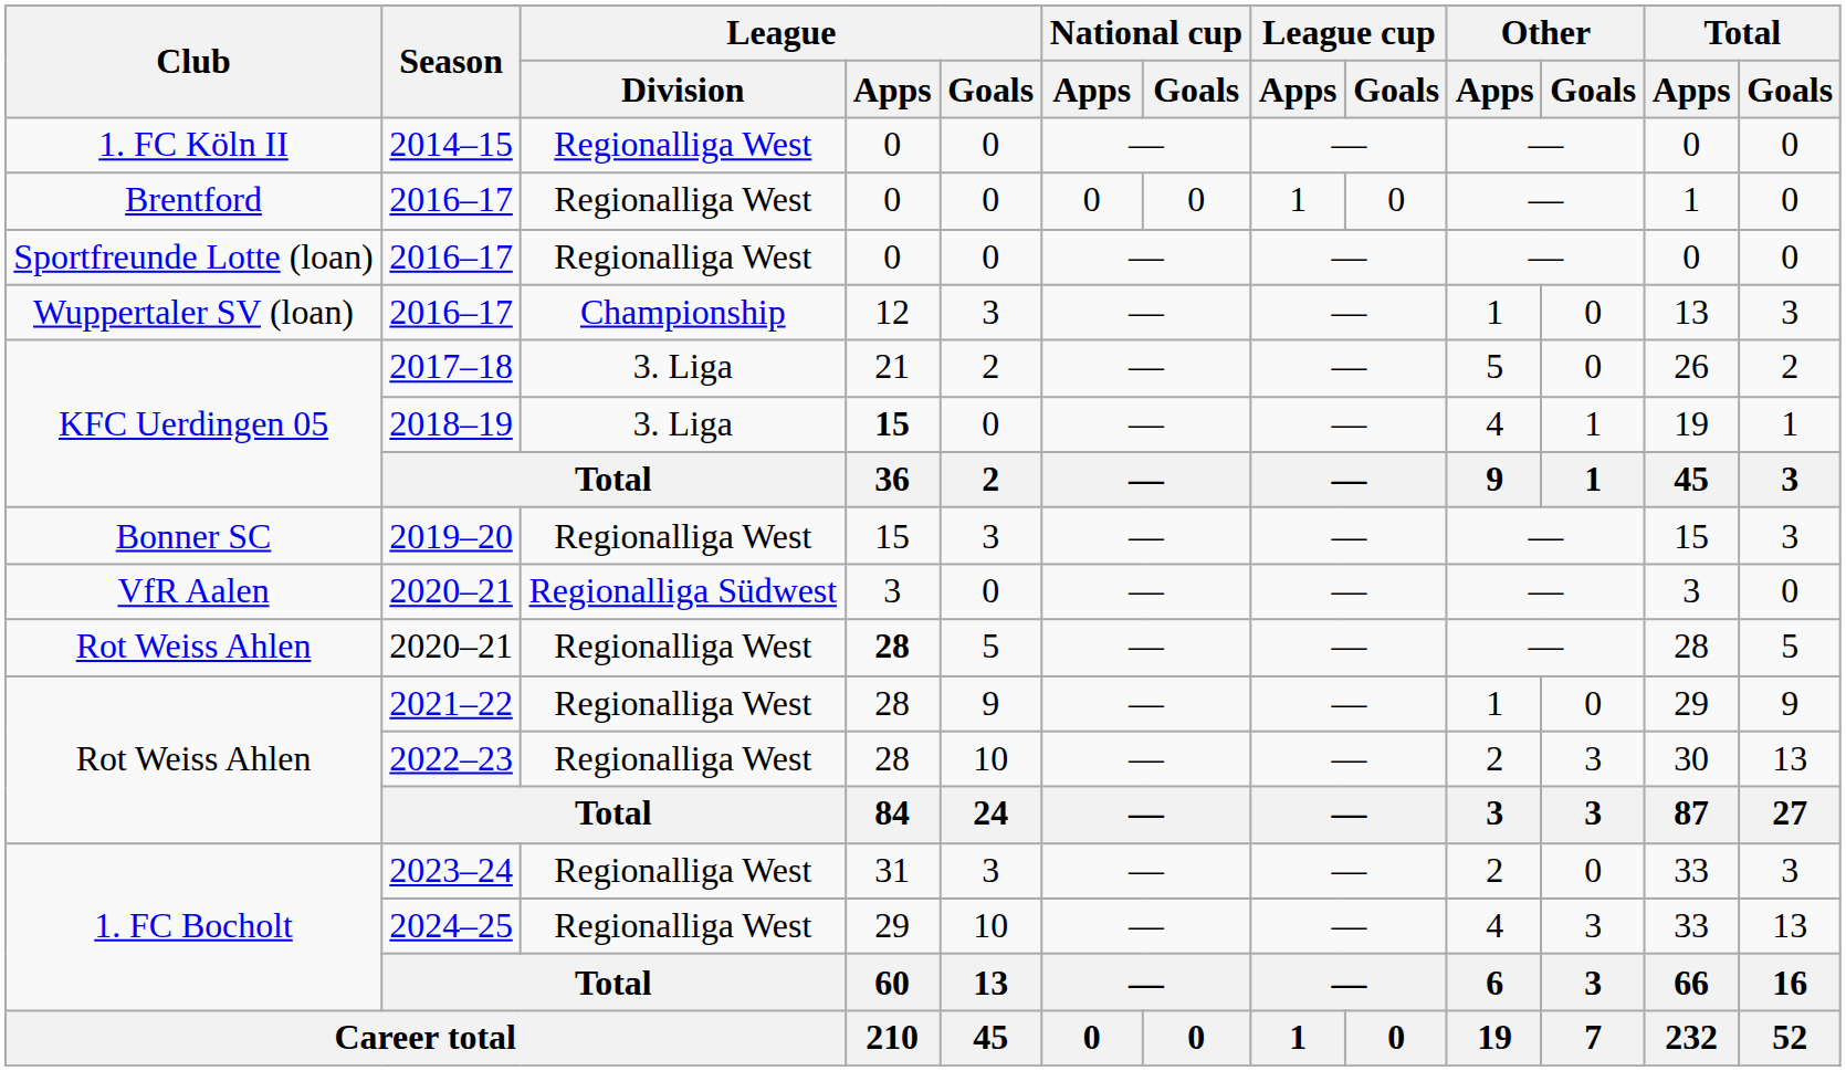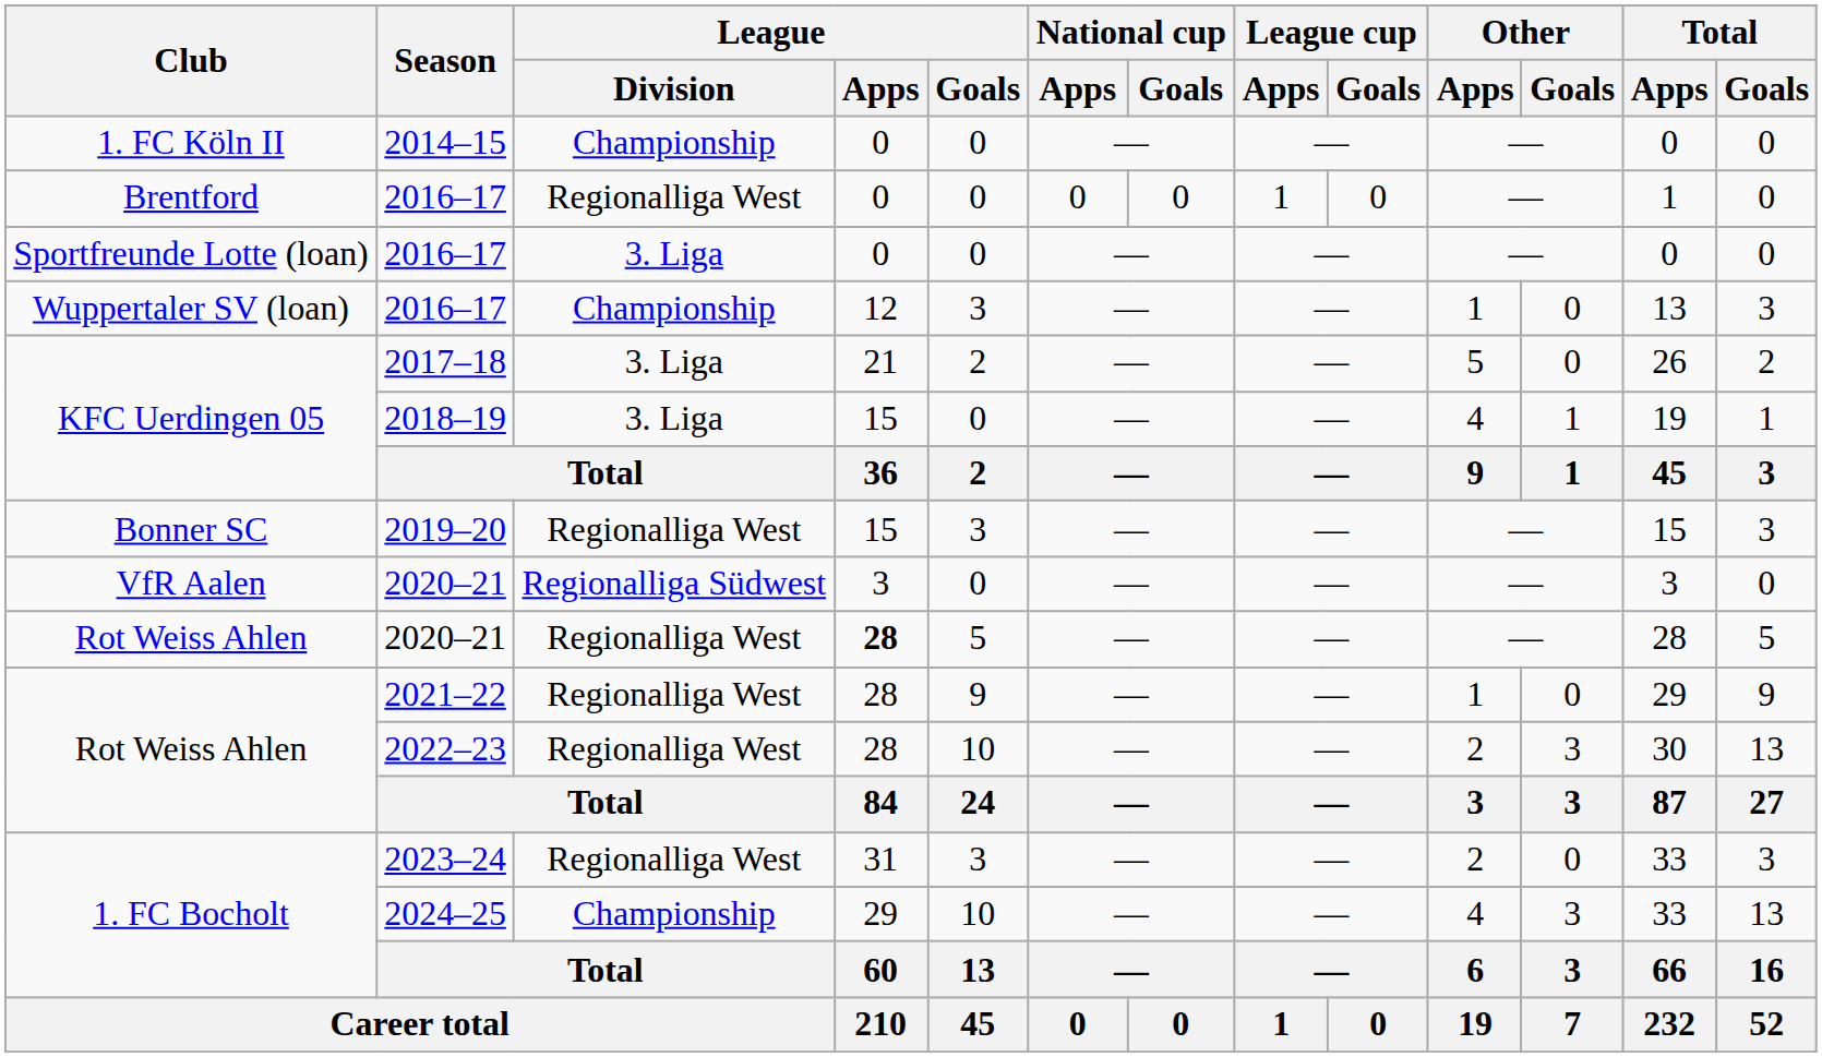 <table class="wikitable" style="text-align: center;">
 <tr>
 <th rowspan="2">Club</th>
 <th rowspan="2">Season</th>
 <th colspan="3">League</th>
 <th colspan="2">National cup</th>
 <th colspan="2">League cup</th>
 <th colspan="2">Other</th>
 <th colspan="2">Total</th>
 </tr>
 <tr>
 <th>Division</th>
 <th>Apps</th>
 <th>Goals</th>
 <th>Apps</th>
 <th>Goals</th>
 <th>Apps</th>
 <th>Goals</th>
 <th>Apps</th>
 <th>Goals</th>
 <th>Apps</th>
 <th>Goals</th>
 </tr>
 <tr>
 <td><a href='#'>1. FC Köln II</a></td>
 <td><a href='#'>2014–15</a></td>
-<td><a href='#'>Regionalliga West</a></td>
+<td><a href='#'>Championship</a></td>
 <td>0</td>
 <td>0</td>
 <td colspan="2">—</td>
 <td colspan="2">—</td>
 <td colspan="2">—</td>
 <td>0</td>
 <td>0</td>
 </tr>
 <tr>
 <td><a href='#'>Brentford</a></td>
 <td><a href='#'>2016–17</a></td>
 <td>Regionalliga West</td>
 <td>0</td>
 <td>0</td>
 <td>0</td>
 <td>0</td>
 <td>1</td>
 <td>0</td>
 <td colspan="2">—</td>
 <td>1</td>
 <td>0</td>
 </tr>
 <tr>
 <td><a href='#'>Sportfreunde Lotte</a> (loan)</td>
 <td><a href='#'>2016–17</a></td>
-<td>Regionalliga West</td>
+<td><a href='#'>3. Liga</a></td>
 <td>0</td>
 <td>0</td>
 <td colspan="2">—</td>
 <td colspan="2">—</td>
 <td colspan="2">—</td>
 <td>0</td>
 <td>0</td>
 </tr>
 <tr>
 <td><a href='#'>Wuppertaler SV</a> (loan)</td>
 <td><a href='#'>2016–17</a></td>
 <td><a href='#'>Championship</a></td>
 <td>12</td>
 <td>3</td>
 <td colspan="2">—</td>
 <td colspan="2">—</td>
 <td>1</td>
 <td>0</td>
 <td>13</td>
 <td>3</td>
 </tr>
 <tr>
 <td rowspan="3"><a href='#'>KFC Uerdingen 05</a></td>
 <td><a href='#'>2017–18</a></td>
 <td>3. Liga</td>
 <td>21</td>
 <td>2</td>
 <td colspan="2">—</td>
 <td colspan="2">—</td>
 <td>5</td>
 <td>0</td>
 <td>26</td>
 <td>2</td>
 </tr>
 <tr>
 <td><a href='#'>2018–19</a></td>
 <td>3. Liga</td>
-<td><strong>15</strong></td>
+<td>15</td>
 <td>0</td>
 <td colspan="2">—</td>
 <td colspan="2">—</td>
 <td>4</td>
 <td>1</td>
 <td>19</td>
 <td>1</td>
 </tr>
 <tr>
 <th colspan="2">Total</th>
 <th>36</th>
 <th>2</th>
 <th colspan="2">—</th>
 <th colspan="2">—</th>
 <th>9</th>
 <th>1</th>
 <th>45</th>
 <th>3</th>
 </tr>
 <tr>
 <td><a href='#'>Bonner SC</a></td>
 <td><a href='#'>2019–20</a></td>
 <td>Regionalliga West</td>
 <td>15</td>
 <td>3</td>
 <td colspan="2">—</td>
 <td colspan="2">—</td>
 <td colspan="2">—</td>
 <td>15</td>
 <td>3</td>
 </tr>
 <tr>
 <td><a href='#'>VfR Aalen</a></td>
 <td><a href='#'>2020–21</a></td>
 <td><a href='#'>Regionalliga Südwest</a></td>
 <td>3</td>
 <td>0</td>
 <td colspan="2">—</td>
 <td colspan="2">—</td>
 <td colspan="2">—</td>
 <td>3</td>
 <td>0</td>
 </tr>
 <tr>
 <td><a href='#'>Rot Weiss Ahlen</a></td>
 <td>2020–21</td>
 <td>Regionalliga West</td>
 <td><strong>28</strong></td>
 <td>5</td>
 <td colspan="2">—</td>
 <td colspan="2">—</td>
 <td colspan="2">—</td>
 <td>28</td>
 <td>5</td>
 </tr>
 <tr>
 <td rowspan="3">Rot Weiss Ahlen</td>
 <td><a href='#'>2021–22</a></td>
 <td>Regionalliga West</td>
 <td>28</td>
 <td>9</td>
 <td colspan="2">—</td>
 <td colspan="2">—</td>
 <td>1</td>
 <td>0</td>
 <td>29</td>
 <td>9</td>
 </tr>
 <tr>
 <td><a href='#'>2022–23</a></td>
 <td>Regionalliga West</td>
 <td>28</td>
 <td>10</td>
 <td colspan="2">—</td>
 <td colspan="2">—</td>
 <td>2</td>
 <td>3</td>
 <td>30</td>
 <td>13</td>
 </tr>
 <tr>
 <th colspan="2">Total</th>
 <th>84</th>
 <th>24</th>
 <th colspan="2">—</th>
 <th colspan="2">—</th>
 <th>3</th>
 <th>3</th>
 <th>87</th>
 <th>27</th>
 </tr>
 <tr>
 <td rowspan="3"><a href='#'>1. FC Bocholt</a></td>
 <td><a href='#'>2023–24</a></td>
 <td>Regionalliga West</td>
 <td>31</td>
 <td>3</td>
 <td colspan="2">—</td>
 <td colspan="2">—</td>
 <td>2</td>
 <td>0</td>
 <td>33</td>
 <td>3</td>
 </tr>
 <tr>
 <td><a href='#'>2024–25</a></td>
-<td>Regionalliga West</td>
+<td><a href='#'>Championship</a></td>
 <td>29</td>
 <td>10</td>
 <td colspan="2">—</td>
 <td colspan="2">—</td>
 <td>4</td>
 <td>3</td>
 <td>33</td>
 <td>13</td>
 </tr>
 <tr>
 <th colspan="2">Total</th>
 <th>60</th>
 <th>13</th>
 <th colspan="2">—</th>
 <th colspan="2">—</th>
 <th>6</th>
 <th>3</th>
 <th>66</th>
 <th>16</th>
 </tr>
 <tr>
 <th colspan="3">Career total</th>
 <th>210</th>
 <th>45</th>
 <th>0</th>
 <th>0</th>
 <th>1</th>
 <th>0</th>
 <th>19</th>
 <th>7</th>
 <th>232</th>
 <th>52</th>
 </tr>
 </table>
